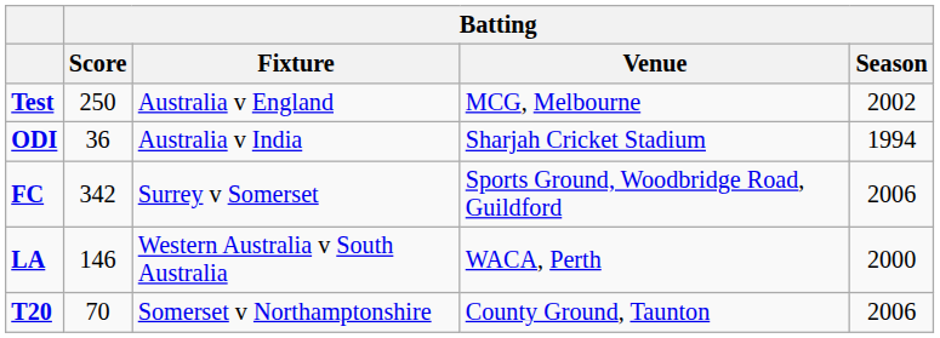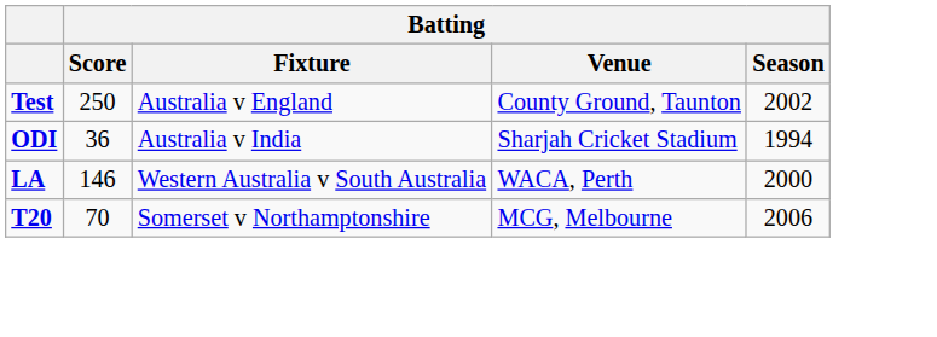 <table class="wikitable">
 <tr>
 <th></th>
 <th colspan="4">Batting</th>
 </tr>
 <tr>
 <th></th>
 <th>Score</th>
 <th>Fixture</th>
 <th>Venue</th>
 <th>Season</th>
 </tr>
 <tr>
 <td><strong><a href='#'>Test</a></strong></td>
 <td style="text-align:center;">250</td>
 <td><a href='#'>Australia</a> v <a href='#'>England</a></td>
-<td><a href='#'>MCG</a>, <a href='#'>Melbourne</a></td>
+<td><a href='#'>County Ground</a>, <a href='#'>Taunton</a></td>
 <td style="text-align:center;">2002</td>
 </tr>
 <tr>
 <td><strong><a href='#'>ODI</a></strong></td>
 <td style="text-align:center;">36</td>
 <td><a href='#'>Australia</a> v <a href='#'>India</a></td>
 <td><a href='#'>Sharjah Cricket Stadium</a></td>
 <td style="text-align:center;">1994</td>
-</tr>
-<tr>
-<td><strong><a href='#'>FC</a></strong></td>
-<td style="text-align:center;">342</td>
-<td><a href='#'>Surrey</a> v <a href='#'>Somerset</a></td>
-<td><a href='#'>Sports Ground, Woodbridge Road</a>, <a href='#'>Guildford</a></td>
-<td style="text-align:center;">2006</td>
 </tr>
 <tr>
 <td><strong><a href='#'>LA</a></strong></td>
 <td style="text-align:center;">146</td>
 <td><a href='#'>Western Australia</a> v <a href='#'>South Australia</a></td>
 <td><a href='#'>WACA</a>, <a href='#'>Perth</a></td>
 <td style="text-align:center;">2000</td>
 </tr>
 <tr>
 <td><strong><a href='#'>T20</a></strong></td>
 <td style="text-align:center;">70</td>
 <td><a href='#'>Somerset</a> v <a href='#'>Northamptonshire</a></td>
-<td><a href='#'>County Ground</a>, <a href='#'>Taunton</a></td>
+<td><a href='#'>MCG</a>, <a href='#'>Melbourne</a></td>
 <td style="text-align:center;">2006</td>
 </tr>
 </table>
